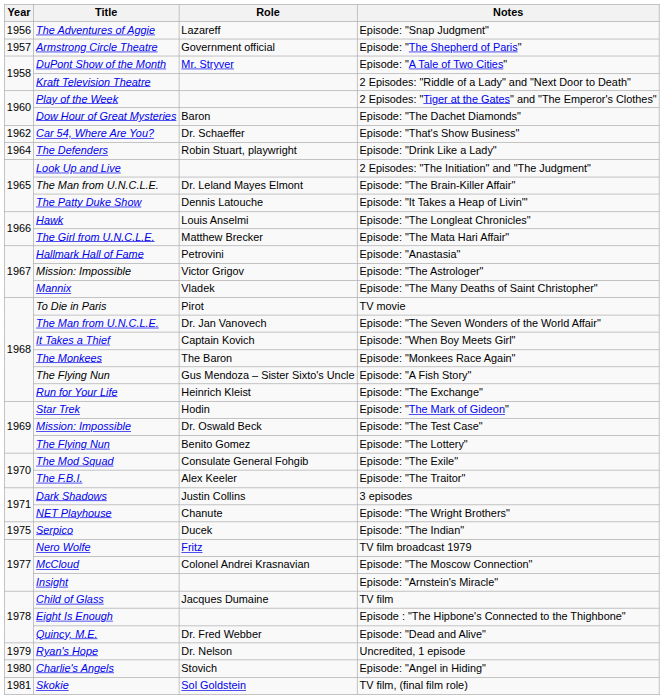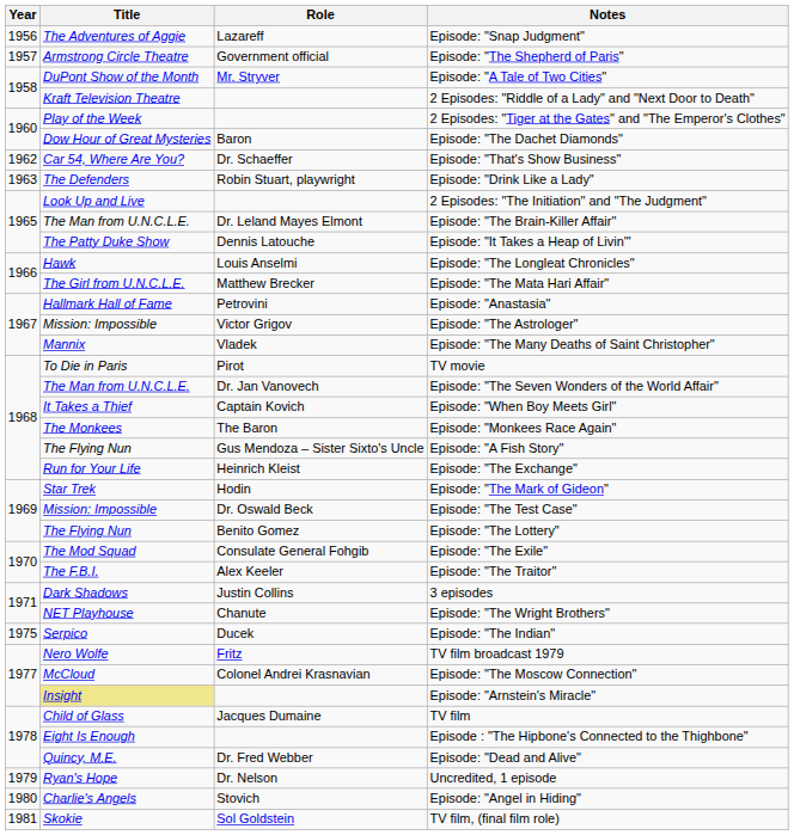 <table class="wikitable">
 <tr>
 <th>Year</th>
 <th>Title</th>
 <th>Role</th>
 <th>Notes</th>
 </tr>
 <tr>
 <td>1956</td>
 <td><em><a href='#'>The Adventures of Aggie</a></em></td>
 <td>Lazareff</td>
 <td>Episode: "Snap Judgment"</td>
 </tr>
 <tr>
 <td>1957</td>
 <td><em><a href='#'>Armstrong Circle Theatre</a></em></td>
 <td>Government official</td>
 <td>Episode: "<a href='#'>The Shepherd of Paris</a>"</td>
 </tr>
 <tr>
 <td rowspan=2>1958</td>
 <td><em><a href='#'>DuPont Show of the Month</a></em></td>
 <td><a href='#'>Mr. Stryver</a></td>
 <td>Episode: "<a href='#'>A Tale of Two Cities</a>"</td>
 </tr>
 <tr>
 <td><em><a href='#'>Kraft Television Theatre</a></em></td>
 <td></td>
 <td>2 Episodes: "Riddle of a Lady" and "Next Door to Death"</td>
 </tr>
 <tr>
 <td rowspan=2>1960</td>
 <td><em><a href='#'>Play of the Week</a></em></td>
 <td></td>
 <td>2 Episodes: "<a href='#'>Tiger at the Gates</a>" and "The Emperor's Clothes"</td>
 </tr>
 <tr>
 <td><em><a href='#'>Dow Hour of Great Mysteries</a></em></td>
 <td>Baron</td>
 <td>Episode: "The Dachet Diamonds"</td>
 </tr>
 <tr>
 <td>1962</td>
 <td><em><a href='#'>Car 54, Where Are You?</a></em></td>
 <td>Dr. Schaeffer</td>
 <td>Episode: "That's Show Business"</td>
 </tr>
 <tr>
-<td>1964</td>
+<td>1963</td>
 <td><em><a href='#'>The Defenders</a></em></td>
 <td>Robin Stuart, playwright</td>
 <td>Episode: "Drink Like a Lady"</td>
 </tr>
 <tr>
 <td rowspan=3>1965</td>
 <td><em><a href='#'>Look Up and Live</a></em></td>
 <td></td>
 <td>2 Episodes: "The Initiation" and "The Judgment"</td>
 </tr>
 <tr>
 <td><em>The Man from U.N.C.L.E.</em></td>
 <td>Dr. Leland Mayes Elmont</td>
 <td>Episode: "The Brain-Killer Affair"</td>
 </tr>
 <tr>
 <td><em><a href='#'>The Patty Duke Show</a></em></td>
 <td>Dennis Latouche</td>
 <td>Episode: "It Takes a Heap of Livin'"</td>
 </tr>
 <tr>
 <td rowspan=2>1966</td>
 <td><em><a href='#'>Hawk</a></em></td>
 <td>Louis Anselmi</td>
 <td>Episode: "The Longleat Chronicles"</td>
 </tr>
 <tr>
 <td><em><a href='#'>The Girl from U.N.C.L.E.</a></em></td>
 <td>Matthew Brecker</td>
 <td>Episode: "The Mata Hari Affair"</td>
 </tr>
 <tr>
 <td rowspan=3>1967</td>
 <td><em><a href='#'>Hallmark Hall of Fame</a></em></td>
 <td>Petrovini</td>
 <td>Episode: "Anastasia"</td>
 </tr>
 <tr>
 <td><em>Mission: Impossible</em></td>
 <td>Victor Grigov</td>
 <td>Episode: "The Astrologer"</td>
 </tr>
 <tr>
 <td><em><a href='#'>Mannix</a></em></td>
 <td>Vladek</td>
 <td>Episode: "The Many Deaths of Saint Christopher"</td>
 </tr>
 <tr>
 <td rowspan=6>1968</td>
 <td><em>To Die in Paris</em></td>
 <td>Pirot</td>
 <td>TV movie</td>
 </tr>
 <tr>
 <td><em><a href='#'>The Man from U.N.C.L.E.</a></em></td>
 <td>Dr. Jan Vanovech</td>
 <td>Episode: "The Seven Wonders of the World Affair"</td>
 </tr>
 <tr>
 <td><em><a href='#'>It Takes a Thief</a></em></td>
 <td>Captain Kovich</td>
 <td>Episode: "When Boy Meets Girl"</td>
 </tr>
 <tr>
 <td><em><a href='#'>The Monkees</a></em></td>
 <td>The Baron</td>
 <td>Episode: "Monkees Race Again"</td>
 </tr>
 <tr>
 <td><em>The Flying Nun</em></td>
 <td>Gus Mendoza – Sister Sixto's Uncle</td>
 <td>Episode: "A Fish Story"</td>
 </tr>
 <tr>
 <td><em><a href='#'>Run for Your Life</a></em></td>
 <td>Heinrich Kleist</td>
 <td>Episode: "The Exchange"</td>
 </tr>
 <tr>
 <td rowspan=3>1969</td>
 <td><em><a href='#'>Star Trek</a></em></td>
 <td>Hodin</td>
 <td>Episode: "<a href='#'>The Mark of Gideon</a>"</td>
 </tr>
 <tr>
 <td><em><a href='#'>Mission: Impossible</a></em></td>
 <td>Dr. Oswald Beck</td>
 <td>Episode: "The Test Case"</td>
 </tr>
 <tr>
 <td><em><a href='#'>The Flying Nun</a></em></td>
 <td>Benito Gomez</td>
 <td>Episode: "The Lottery"</td>
 </tr>
 <tr>
 <td rowspan=2>1970</td>
 <td><em><a href='#'>The Mod Squad</a></em></td>
 <td>Consulate General Fohgib</td>
 <td>Episode: "The Exile"</td>
 </tr>
 <tr>
 <td><em><a href='#'>The F.B.I.</a></em></td>
 <td>Alex Keeler</td>
 <td>Episode: "The Traitor"</td>
 </tr>
 <tr>
 <td rowspan=2>1971</td>
 <td><em><a href='#'>Dark Shadows</a></em></td>
 <td>Justin Collins</td>
 <td>3 episodes</td>
 </tr>
 <tr>
 <td><em><a href='#'>NET Playhouse</a></em></td>
 <td>Chanute</td>
 <td>Episode: "The Wright Brothers"</td>
 </tr>
 <tr>
 <td>1975</td>
 <td><em><a href='#'>Serpico</a></em></td>
 <td>Ducek</td>
 <td>Episode: "The Indian"</td>
 </tr>
 <tr>
 <td rowspan=3>1977</td>
 <td><em><a href='#'>Nero Wolfe</a></em></td>
 <td><a href='#'>Fritz</a></td>
 <td>TV film broadcast 1979</td>
 </tr>
 <tr>
 <td><em><a href='#'>McCloud</a></em></td>
 <td>Colonel Andrei Krasnavian</td>
 <td>Episode: "The Moscow Connection"</td>
 </tr>
 <tr>
-<td><em><a href='#'>Insight</a></em></td>
+<td style="background: khaki;"><em><a href='#'>Insight</a></em></td>
 <td></td>
 <td>Episode: "Arnstein's Miracle"</td>
 </tr>
 <tr>
 <td rowspan=3>1978</td>
 <td><em><a href='#'>Child of Glass</a></em></td>
 <td>Jacques Dumaine</td>
 <td>TV film</td>
 </tr>
 <tr>
 <td><em><a href='#'>Eight Is Enough</a></em></td>
 <td></td>
 <td>Episode : "The Hipbone's Connected to the Thighbone"</td>
 </tr>
 <tr>
 <td><em><a href='#'>Quincy, M.E.</a></em></td>
 <td>Dr. Fred Webber</td>
 <td>Episode: "Dead and Alive"</td>
 </tr>
 <tr>
 <td>1979</td>
 <td><em><a href='#'>Ryan's Hope</a></em></td>
 <td>Dr. Nelson</td>
 <td>Uncredited, 1 episode</td>
 </tr>
 <tr>
 <td>1980</td>
 <td><em><a href='#'>Charlie's Angels</a></em></td>
 <td>Stovich</td>
 <td>Episode: "Angel in Hiding"</td>
 </tr>
 <tr>
 <td>1981</td>
 <td><em><a href='#'>Skokie</a></em></td>
 <td><a href='#'>Sol Goldstein</a></td>
 <td>TV film, (final film role)</td>
 </tr>
 </table>
